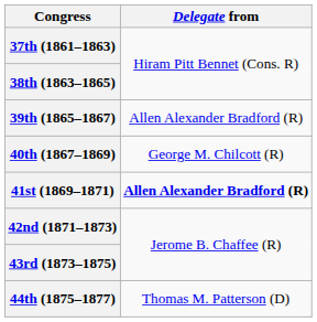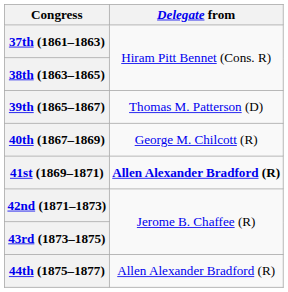 <table class=wikitable style="text-align:center">
 <tr>
 <th scope="col">Congress</th>
 <th scope="col"><em><a href='#'>Delegate</a></em> from<br></th>
 </tr>
 <tr style="height:2.5em">
 <th scope="row"><a href='#'>37th</a> (1861–1863)</th>
 <td rowspan=2 ><a href='#'>Hiram Pitt Bennet</a> (Cons. R)</td>
 </tr>
 <tr style="height:2.5em">
 <th scope="row"><a href='#'>38th</a> (1863–1865)</th>
 </tr>
 <tr style="height:2.5em">
 <th scope="row"><a href='#'>39th</a> (1865–1867)</th>
-<td><a href='#'>Allen Alexander Bradford</a> (R)</td>
+<td><a href='#'>Thomas M. Patterson</a> (D)</td>
 </tr>
 <tr style="height:2.5em">
 <th scope="row"><a href='#'>40th</a> (1867–1869)</th>
 <td><a href='#'>George M. Chilcott</a> (R)</td>
 </tr>
 <tr style="height:2.5em">
 <th scope="row"><a href='#'>41st</a> (1869–1871)</th>
 <td><strong><a href='#'>Allen Alexander Bradford</a> (R)</strong></td>
 </tr>
 <tr style="height:2.5em">
 <th scope="row"><a href='#'>42nd</a> (1871–1873)</th>
 <td rowspan=2 ><a href='#'>Jerome B. Chaffee</a> (R)</td>
 </tr>
 <tr style="height:2.5em">
 <th scope="row"><a href='#'>43rd</a> (1873–1875)</th>
 </tr>
 <tr style="height:2.5em">
 <th scope="row" rowspan=1><a href='#'>44th</a> (1875–1877)</th>
-<td><a href='#'>Thomas M. Patterson</a> (D)</td>
+<td><a href='#'>Allen Alexander Bradford</a> (R)</td>
 </tr>
 </table>
